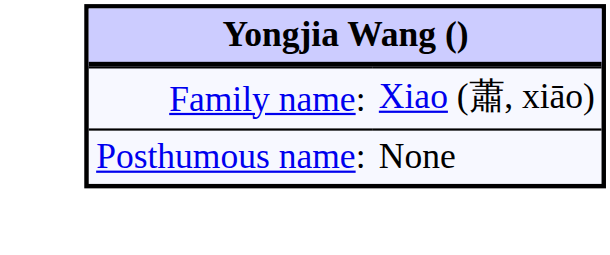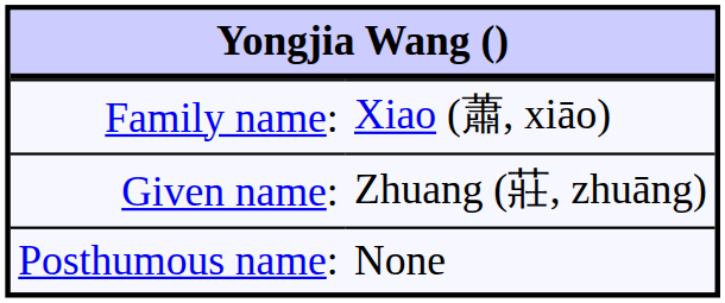 <table cellpadding=3px cellspacing=0px bgcolor=#f7f8ff style="float:right; border:2px solid; margin:5px;">
 <tr>
 <th align=center style="background:#ccf; border-bottom:2px solid" colspan=2><strong>Yongjia Wang</strong> ()</th>
 </tr>
 <tr>
 <td align=right style="border-top:1px solid"><a href='#'>Family name</a>:</td>
 <td style="border-top:1px solid"><a href='#'>Xiao</a> (蕭, xiāo)</td>
 </tr>
 <tr>
+<td align=right style="border-top:1px solid"><a href='#'>Given name</a>:</td>
+<td style="border-top:1px solid">Zhuang (莊, zhuāng)</td>
+</tr>
+<tr>
 <td align=right style="border-top:1px solid"><a href='#'>Posthumous name</a>:</td>
 <td style="border-top:1px solid">None</td>
 </tr>
 <tr>
 </tr>
 </table>
